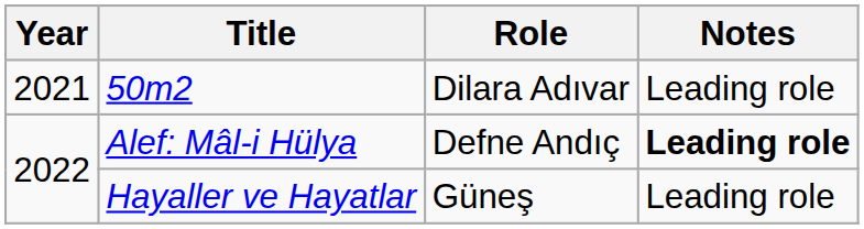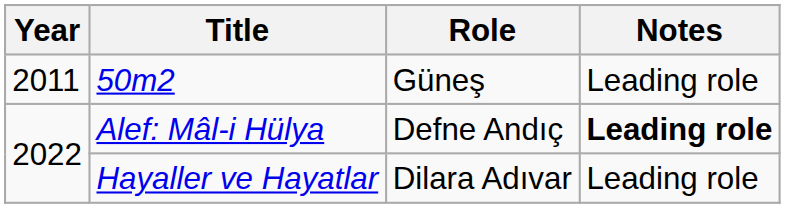 <table class="wikitable" style="font-size: 95%;">
 <tr>
 <th>Year</th>
 <th>Title</th>
 <th>Role</th>
 <th>Notes</th>
 </tr>
 <tr>
-<td>2021</td>
+<td>2011</td>
 <td><em><a href='#'>50m2</a></em></td>
-<td>Dilara Adıvar</td>
+<td>Güneş</td>
 <td>Leading role</td>
 </tr>
 <tr>
 <td rowspan="2">2022</td>
 <td><em><a href='#'>Alef: Mâl-i Hülya</a></em></td>
 <td>Defne Andıç</td>
 <td><strong>Leading role</strong></td>
 </tr>
 <tr>
 <td><em><a href='#'>Hayaller ve Hayatlar</a></em></td>
-<td>Güneş</td>
+<td>Dilara Adıvar</td>
 <td>Leading role</td>
 </tr>
 </table>
